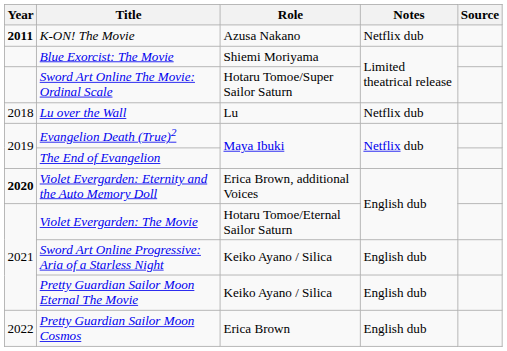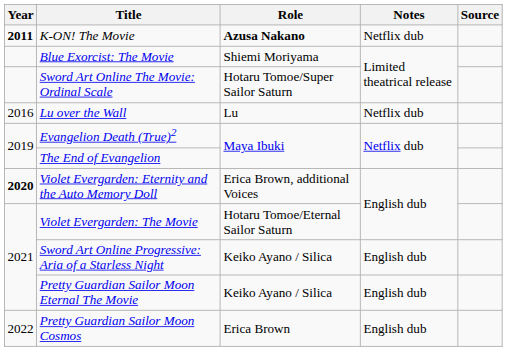 <table class="wikitable sortable plainrowheaders">
 <tr>
 <th>Year</th>
 <th>Title</th>
 <th>Role</th>
 <th class="unsortable">Notes</th>
 <th class="unsortable">Source</th>
 </tr>
 <tr>
 <td><strong>2011</strong></td>
 <td><em>K-ON! The Movie</em></td>
-<td>Azusa Nakano</td>
+<td><strong>Azusa Nakano</strong></td>
 <td>Netflix dub</td>
 <td></td>
 </tr>
 <tr>
 <td></td>
 <td><em><a href='#'>Blue Exorcist: The Movie</a></em></td>
 <td>Shiemi Moriyama</td>
 <td rowspan="2">Limited theatrical release</td>
 <td></td>
 </tr>
 <tr>
 <td></td>
 <td><em><a href='#'>Sword Art Online The Movie: Ordinal Scale</a></em></td>
 <td>Hotaru Tomoe/Super Sailor Saturn</td>
 <td></td>
 </tr>
 <tr>
-<td>2018</td>
+<td>2016</td>
 <td><em><a href='#'>Lu over the Wall</a></em></td>
 <td>Lu</td>
 <td>Netflix dub</td>
 <td></td>
 </tr>
 <tr>
 <td rowspan="2">2019</td>
 <td><em><a href='#'>Evangelion Death (True)<sup>2</sup></a></em></td>
 <td rowspan="2"><a href='#'>Maya Ibuki</a></td>
 <td rowspan="2"><a href='#'>Netflix</a> dub</td>
 <td></td>
 </tr>
 <tr>
 <td><em><a href='#'>The End of Evangelion</a></em></td>
 <td></td>
 </tr>
 <tr>
 <td><strong>2020</strong></td>
 <td><em><a href='#'>Violet Evergarden: Eternity and the Auto Memory Doll</a></em></td>
 <td>Erica Brown, additional Voices</td>
 <td rowspan="2">English dub</td>
 <td></td>
 </tr>
 <tr>
 <td rowspan="3">2021</td>
 <td><em><a href='#'>Violet Evergarden: The Movie</a></em></td>
 <td>Hotaru Tomoe/Eternal Sailor Saturn</td>
 <td></td>
 </tr>
 <tr>
 <td><em><a href='#'>Sword Art Online Progressive: Aria of a Starless Night</a></em></td>
 <td>Keiko Ayano / Silica</td>
 <td>English dub</td>
 <td></td>
 </tr>
 <tr>
 <td><em><a href='#'>Pretty Guardian Sailor Moon Eternal The Movie</a></em></td>
 <td>Keiko Ayano / Silica</td>
 <td>English dub</td>
 <td></td>
 </tr>
 <tr>
 <td>2022</td>
 <td><em><a href='#'>Pretty Guardian Sailor Moon Cosmos</a></em></td>
 <td>Erica Brown</td>
 <td>English dub</td>
 <td></td>
 </tr>
 </table>
